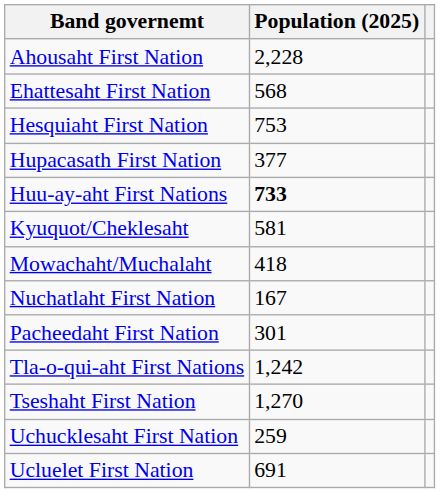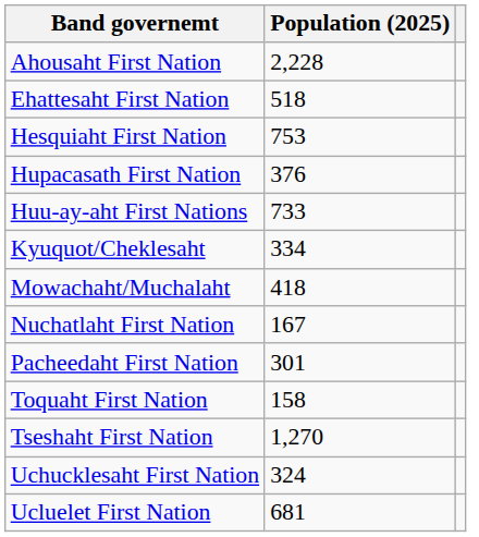 <table class="wikitable sortable">
 <tr>
 <th>Band governemt</th>
 <th>Population (2025)</th>
 <th></th>
 </tr>
 <tr>
 <td><a href='#'>Ahousaht First Nation</a></td>
 <td>2,228</td>
 <td></td>
 </tr>
 <tr>
 <td><a href='#'>Ehattesaht First Nation</a></td>
-<td>568</td>
+<td>518</td>
 <td></td>
 </tr>
 <tr>
 <td><a href='#'>Hesquiaht First Nation</a></td>
 <td>753</td>
 <td></td>
 </tr>
 <tr>
 <td><a href='#'>Hupacasath First Nation</a></td>
-<td>377</td>
+<td>376</td>
 <td></td>
 </tr>
 <tr>
 <td><a href='#'>Huu-ay-aht First Nations</a></td>
-<td><strong>733</strong></td>
+<td>733</td>
 <td></td>
 </tr>
 <tr>
 <td><a href='#'>Kyuquot/Cheklesaht</a></td>
-<td>581</td>
+<td>334</td>
 <td></td>
 </tr>
 <tr>
 <td><a href='#'>Mowachaht/Muchalaht</a></td>
 <td>418</td>
 <td></td>
 </tr>
 <tr>
 <td><a href='#'>Nuchatlaht First Nation</a></td>
 <td>167</td>
 <td></td>
 </tr>
 <tr>
 <td><a href='#'>Pacheedaht First Nation</a></td>
 <td>301</td>
 <td></td>
 </tr>
 <tr>
-<td><a href='#'>Tla-o-qui-aht First Nations</a></td>
-<td>1,242</td>
+<td><a href='#'>Toquaht First Nation</a></td>
+<td>158</td>
 <td></td>
 </tr>
 <tr>
 <td><a href='#'>Tseshaht First Nation</a></td>
 <td>1,270</td>
 <td></td>
 </tr>
 <tr>
 <td><a href='#'>Uchucklesaht First Nation</a></td>
-<td>259</td>
+<td>324</td>
 <td></td>
 </tr>
 <tr>
 <td><a href='#'>Ucluelet First Nation</a></td>
-<td>691</td>
+<td>681</td>
 <td></td>
 </tr>
 </table>
